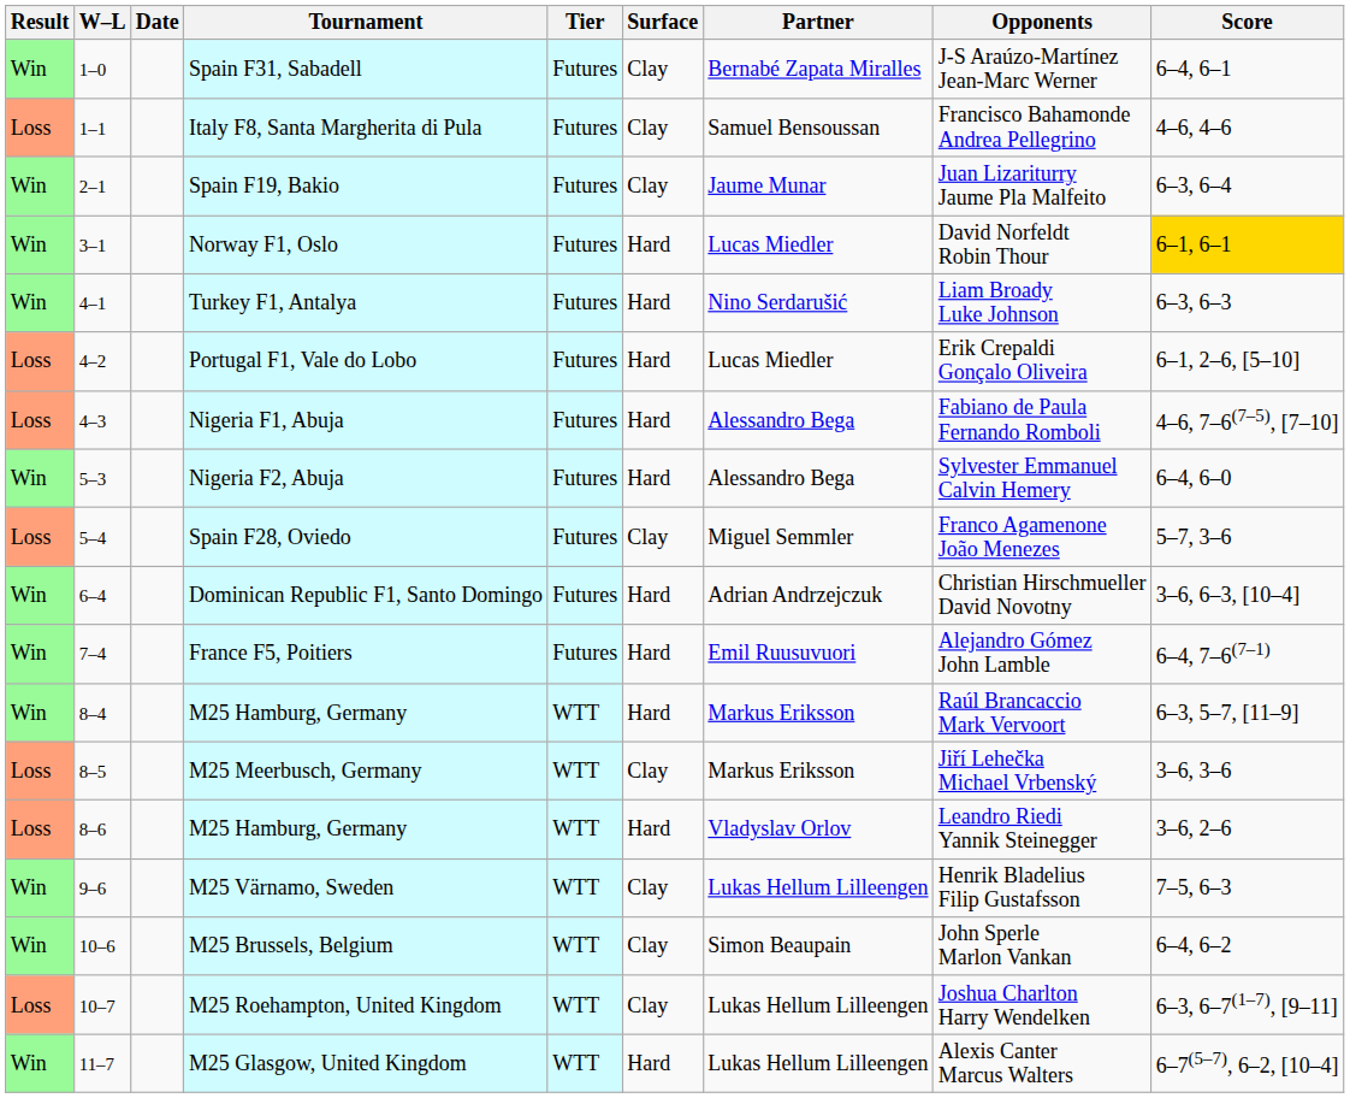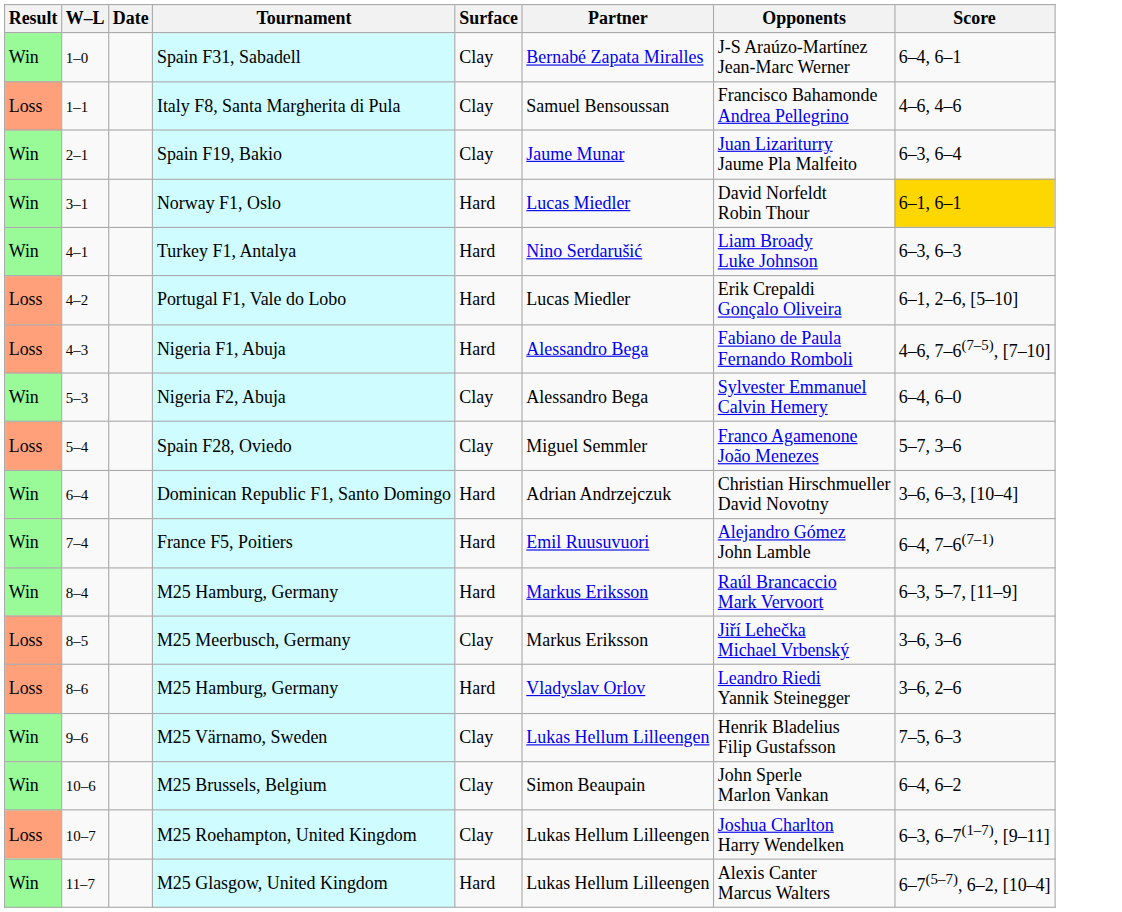 <table class="sortable wikitable nowrap">
 <tr>
 <th>Result</th>
 <th class="unsortable">W–L</th>
 <th>Date</th>
 <th>Tournament</th>
-<th>Tier</th>
 <th>Surface</th>
 <th>Partner</th>
 <th>Opponents</th>
 <th class="unsortable">Score</th>
 </tr>
 <tr>
 <td bgcolor=98fb98>Win</td>
 <td><small>1–0</small></td>
 <td></td>
 <td style="background:#cffcff;">Spain F31, Sabadell</td>
-<td style="background:#cffcff;">Futures</td>
 <td>Clay</td>
 <td> <a href='#'>Bernabé Zapata Miralles</a></td>
 <td> J-S Araúzo-Martínez <br>  Jean-Marc Werner</td>
 <td>6–4, 6–1</td>
 </tr>
 <tr>
 <td bgcolor=ffa07a>Loss</td>
 <td><small>1–1</small></td>
 <td></td>
 <td style="background:#cffcff;">Italy F8, Santa Margherita di Pula</td>
-<td style="background:#cffcff;">Futures</td>
 <td>Clay</td>
 <td> Samuel Bensoussan</td>
 <td> Francisco Bahamonde <br>  <a href='#'>Andrea Pellegrino</a></td>
 <td>4–6, 4–6</td>
 </tr>
 <tr>
 <td bgcolor=98fb98>Win</td>
 <td><small>2–1</small></td>
 <td></td>
 <td style="background:#cffcff;">Spain F19, Bakio</td>
-<td style="background:#cffcff;">Futures</td>
 <td>Clay</td>
 <td> <a href='#'>Jaume Munar</a></td>
 <td> <a href='#'>Juan Lizariturry</a> <br>  Jaume Pla Malfeito</td>
 <td>6–3, 6–4</td>
 </tr>
 <tr>
 <td bgcolor=98fb98>Win</td>
 <td><small>3–1</small></td>
 <td></td>
 <td style="background:#cffcff;">Norway F1, Oslo</td>
-<td style="background:#cffcff;">Futures</td>
 <td>Hard</td>
 <td> <a href='#'>Lucas Miedler</a></td>
 <td> David Norfeldt <br>  Robin Thour</td>
 <td style="background: gold;">6–1, 6–1</td>
 </tr>
 <tr>
 <td bgcolor=98fb98>Win</td>
 <td><small>4–1</small></td>
 <td></td>
 <td style="background:#cffcff;">Turkey F1, Antalya</td>
-<td style="background:#cffcff;">Futures</td>
 <td>Hard</td>
 <td> <a href='#'>Nino Serdarušić</a></td>
 <td> <a href='#'>Liam Broady</a> <br>  <a href='#'>Luke Johnson</a></td>
 <td>6–3, 6–3</td>
 </tr>
 <tr>
 <td bgcolor=ffa07a>Loss</td>
 <td><small>4–2</small></td>
 <td></td>
 <td style="background:#cffcff;">Portugal F1, Vale do Lobo</td>
-<td style="background:#cffcff;">Futures</td>
 <td>Hard</td>
 <td> Lucas Miedler</td>
 <td> Erik Crepaldi <br>  <a href='#'>Gonçalo Oliveira</a></td>
 <td>6–1, 2–6, [5–10]</td>
 </tr>
 <tr>
 <td bgcolor=ffa07a>Loss</td>
 <td><small>4–3</small></td>
 <td></td>
 <td style="background:#cffcff;">Nigeria F1, Abuja</td>
-<td style="background:#cffcff;">Futures</td>
 <td>Hard</td>
 <td> <a href='#'>Alessandro Bega</a></td>
 <td> <a href='#'>Fabiano de Paula</a> <br>  <a href='#'>Fernando Romboli</a></td>
 <td>4–6, 7–6<sup>(7–5)</sup>, [7–10]</td>
 </tr>
 <tr>
 <td bgcolor=98fb98>Win</td>
 <td><small>5–3</small></td>
 <td></td>
 <td style="background:#cffcff;">Nigeria F2, Abuja</td>
-<td style="background:#cffcff;">Futures</td>
-<td>Hard</td>
+<td>Clay</td>
 <td> Alessandro Bega</td>
 <td> <a href='#'>Sylvester Emmanuel</a> <br>  <a href='#'>Calvin Hemery</a></td>
 <td>6–4, 6–0</td>
 </tr>
 <tr>
 <td bgcolor=ffa07a>Loss</td>
 <td><small>5–4</small></td>
 <td></td>
 <td style="background:#cffcff;">Spain F28, Oviedo</td>
-<td style="background:#cffcff;">Futures</td>
 <td>Clay</td>
 <td> Miguel Semmler</td>
 <td> <a href='#'>Franco Agamenone</a> <br>  <a href='#'>João Menezes</a></td>
 <td>5–7, 3–6</td>
 </tr>
 <tr>
 <td bgcolor=98fb98>Win</td>
 <td><small>6–4</small></td>
 <td></td>
 <td style="background:#cffcff;">Dominican Republic F1, Santo Domingo</td>
-<td style="background:#cffcff;">Futures</td>
 <td>Hard</td>
 <td> Adrian Andrzejczuk</td>
 <td> Christian Hirschmueller <br>  David Novotny</td>
 <td>3–6, 6–3, [10–4]</td>
 </tr>
 <tr>
 <td bgcolor=98fb98>Win</td>
 <td><small>7–4</small></td>
 <td></td>
 <td style="background:#cffcff;">France F5, Poitiers</td>
-<td style="background:#cffcff;">Futures</td>
 <td>Hard</td>
 <td> <a href='#'>Emil Ruusuvuori</a></td>
 <td> <a href='#'>Alejandro Gómez</a> <br>  John Lamble</td>
 <td>6–4, 7–6<sup>(7–1)</sup></td>
 </tr>
 <tr>
 <td bgcolor=98fb98>Win</td>
 <td><small>8–4</small></td>
 <td></td>
 <td style="background:#cffcff;">M25 Hamburg, Germany</td>
-<td style="background:#cffcff;">WTT</td>
 <td>Hard</td>
 <td> <a href='#'>Markus Eriksson</a></td>
 <td> <a href='#'>Raúl Brancaccio</a> <br>  <a href='#'>Mark Vervoort</a></td>
 <td>6–3, 5–7, [11–9]</td>
 </tr>
 <tr>
 <td bgcolor=ffa07a>Loss</td>
 <td><small>8–5</small></td>
 <td></td>
 <td style="background:#cffcff;">M25 Meerbusch, Germany</td>
-<td style="background:#cffcff;">WTT</td>
 <td>Clay</td>
 <td> Markus Eriksson</td>
 <td> <a href='#'>Jiří Lehečka</a> <br>  <a href='#'>Michael Vrbenský</a></td>
 <td>3–6, 3–6</td>
 </tr>
 <tr>
 <td bgcolor=ffa07a>Loss</td>
 <td><small>8–6</small></td>
 <td></td>
 <td style="background:#cffcff;">M25 Hamburg, Germany</td>
-<td style="background:#cffcff;">WTT</td>
 <td>Hard</td>
 <td> <a href='#'>Vladyslav Orlov</a></td>
 <td> <a href='#'>Leandro Riedi</a> <br>  Yannik Steinegger</td>
 <td>3–6, 2–6</td>
 </tr>
 <tr>
 <td bgcolor=98fb98>Win</td>
 <td><small>9–6</small></td>
 <td></td>
 <td style="background:#cffcff;">M25 Värnamo, Sweden</td>
-<td style="background:#cffcff;">WTT</td>
 <td>Clay</td>
 <td> <a href='#'>Lukas Hellum Lilleengen</a></td>
 <td> Henrik Bladelius <br>  Filip Gustafsson</td>
 <td>7–5, 6–3</td>
 </tr>
 <tr>
 <td bgcolor=98fb98>Win</td>
 <td><small>10–6</small></td>
 <td></td>
 <td style="background:#cffcff;">M25 Brussels, Belgium</td>
-<td style="background:#cffcff;">WTT</td>
 <td>Clay</td>
 <td> Simon Beaupain</td>
 <td> John Sperle <br>  Marlon Vankan</td>
 <td>6–4, 6–2</td>
 </tr>
 <tr>
 <td bgcolor=ffa07a>Loss</td>
 <td><small>10–7</small></td>
 <td></td>
 <td style="background:#cffcff;">M25 Roehampton, United Kingdom</td>
-<td style="background:#cffcff;">WTT</td>
 <td>Clay</td>
 <td> Lukas Hellum Lilleengen</td>
 <td> <a href='#'>Joshua Charlton</a> <br>  Harry Wendelken</td>
 <td>6–3, 6–7<sup>(1–7)</sup>, [9–11]</td>
 </tr>
 <tr>
 <td bgcolor=98fb98>Win</td>
 <td><small>11–7</small></td>
 <td></td>
 <td style="background:#cffcff;">M25 Glasgow, United Kingdom</td>
-<td style="background:#cffcff;">WTT</td>
 <td>Hard</td>
 <td> Lukas Hellum Lilleengen</td>
 <td> Alexis Canter <br>  Marcus Walters</td>
 <td>6–7<sup>(5–7)</sup>, 6–2, [10–4]</td>
 </tr>
 </table>
